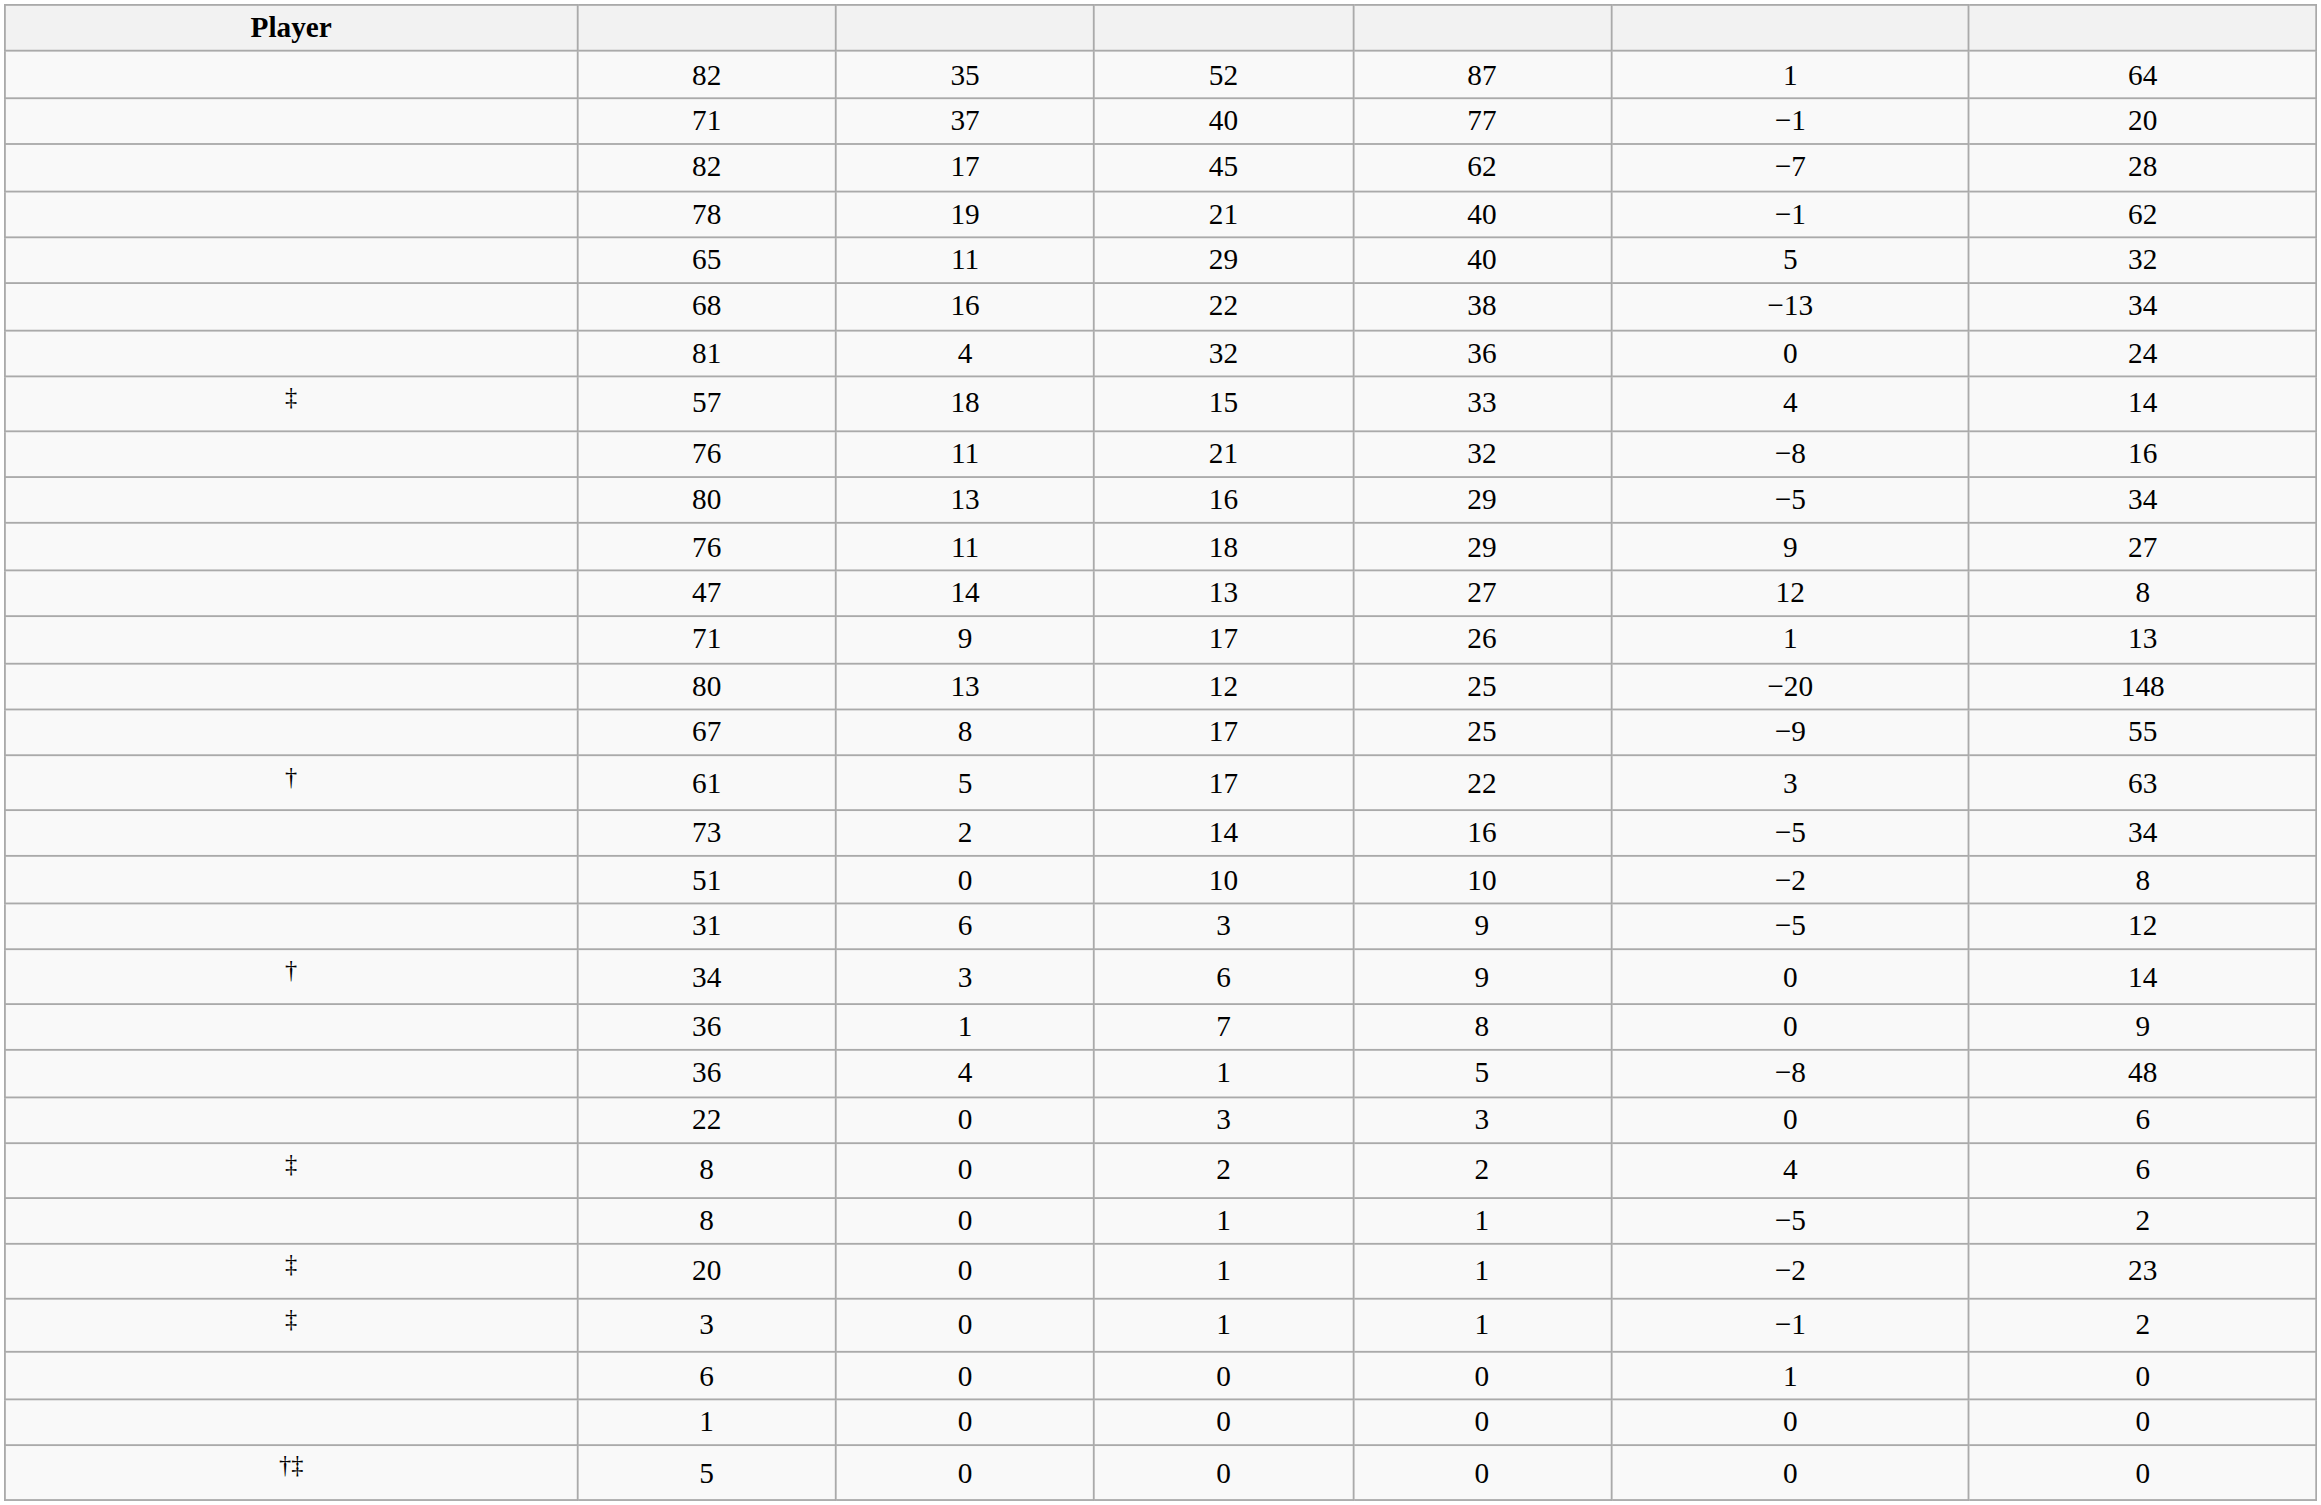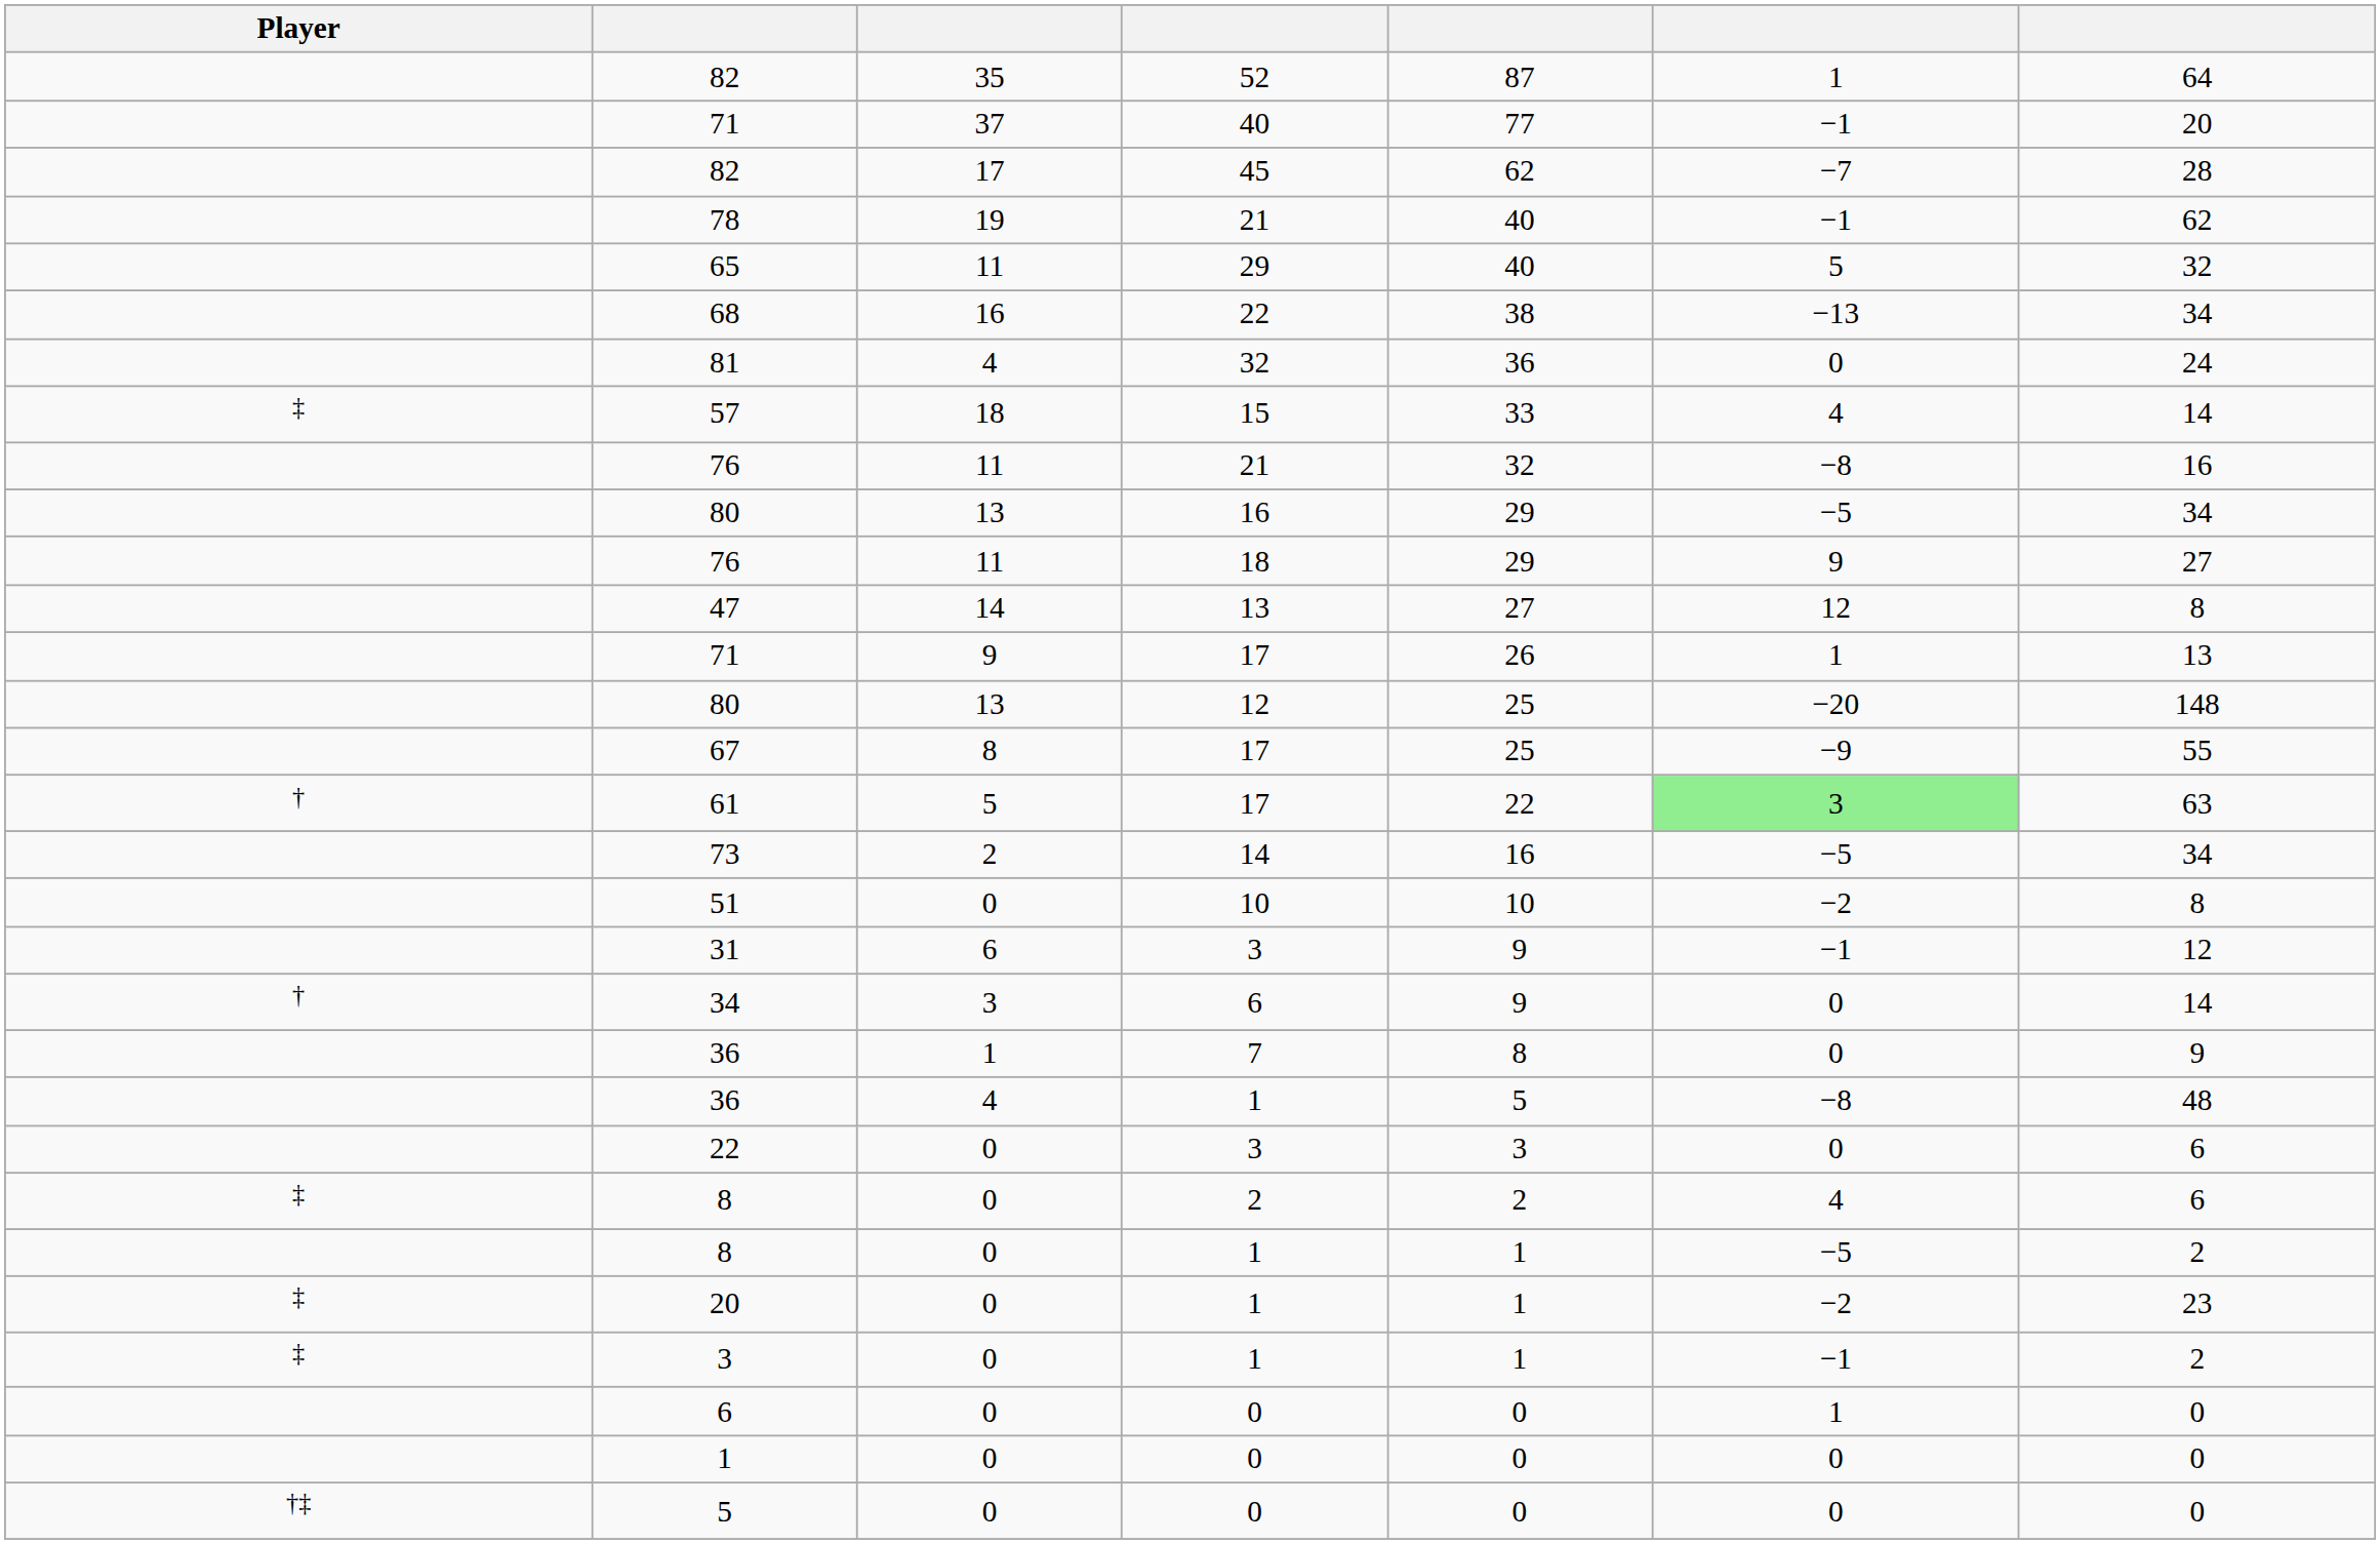 <table class="wikitable sortable" style="width:100%; text-align:center;">
 <tr>
 <th>Player</th>
 <th></th>
 <th></th>
 <th></th>
 <th></th>
 <th data-sort-type="number"></th>
 <th></th>
 </tr>
 <tr>
 <td></td>
 <td>82</td>
 <td>35</td>
 <td>52</td>
 <td>87</td>
 <td>1</td>
 <td>64</td>
 </tr>
 <tr>
 <td></td>
 <td>71</td>
 <td>37</td>
 <td>40</td>
 <td>77</td>
 <td>−1</td>
 <td>20</td>
 </tr>
 <tr>
 <td></td>
 <td>82</td>
 <td>17</td>
 <td>45</td>
 <td>62</td>
 <td>−7</td>
 <td>28</td>
 </tr>
 <tr>
 <td></td>
 <td>78</td>
 <td>19</td>
 <td>21</td>
 <td>40</td>
 <td>−1</td>
 <td>62</td>
 </tr>
 <tr>
 <td></td>
 <td>65</td>
 <td>11</td>
 <td>29</td>
 <td>40</td>
 <td>5</td>
 <td>32</td>
 </tr>
 <tr>
 <td></td>
 <td>68</td>
 <td>16</td>
 <td>22</td>
 <td>38</td>
 <td>−13</td>
 <td>34</td>
 </tr>
 <tr>
 <td></td>
 <td>81</td>
 <td>4</td>
 <td>32</td>
 <td>36</td>
 <td>0</td>
 <td>24</td>
 </tr>
 <tr>
 <td><sup>‡</sup></td>
 <td>57</td>
 <td>18</td>
 <td>15</td>
 <td>33</td>
 <td>4</td>
 <td>14</td>
 </tr>
 <tr>
 <td></td>
 <td>76</td>
 <td>11</td>
 <td>21</td>
 <td>32</td>
 <td>−8</td>
 <td>16</td>
 </tr>
 <tr>
 <td></td>
 <td>80</td>
 <td>13</td>
 <td>16</td>
 <td>29</td>
 <td>−5</td>
 <td>34</td>
 </tr>
 <tr>
 <td></td>
 <td>76</td>
 <td>11</td>
 <td>18</td>
 <td>29</td>
 <td>9</td>
 <td>27</td>
 </tr>
 <tr>
 <td></td>
 <td>47</td>
 <td>14</td>
 <td>13</td>
 <td>27</td>
 <td>12</td>
 <td>8</td>
 </tr>
 <tr>
 <td></td>
 <td>71</td>
 <td>9</td>
 <td>17</td>
 <td>26</td>
 <td>1</td>
 <td>13</td>
 </tr>
 <tr>
 <td></td>
 <td>80</td>
 <td>13</td>
 <td>12</td>
 <td>25</td>
 <td>−20</td>
 <td>148</td>
 </tr>
 <tr>
 <td></td>
 <td>67</td>
 <td>8</td>
 <td>17</td>
 <td>25</td>
 <td>−9</td>
 <td>55</td>
 </tr>
 <tr>
 <td><sup>†</sup></td>
 <td>61</td>
 <td>5</td>
 <td>17</td>
 <td>22</td>
-<td>3</td>
+<td style="background: lightgreen;">3</td>
 <td>63</td>
 </tr>
 <tr>
 <td></td>
 <td>73</td>
 <td>2</td>
 <td>14</td>
 <td>16</td>
 <td>−5</td>
 <td>34</td>
 </tr>
 <tr>
 <td></td>
 <td>51</td>
 <td>0</td>
 <td>10</td>
 <td>10</td>
 <td>−2</td>
 <td>8</td>
 </tr>
 <tr>
 <td></td>
 <td>31</td>
 <td>6</td>
 <td>3</td>
 <td>9</td>
-<td>−5</td>
+<td>−1</td>
 <td>12</td>
 </tr>
 <tr>
 <td><sup>†</sup></td>
 <td>34</td>
 <td>3</td>
 <td>6</td>
 <td>9</td>
 <td>0</td>
 <td>14</td>
 </tr>
 <tr>
 <td></td>
 <td>36</td>
 <td>1</td>
 <td>7</td>
 <td>8</td>
 <td>0</td>
 <td>9</td>
 </tr>
 <tr>
 <td></td>
 <td>36</td>
 <td>4</td>
 <td>1</td>
 <td>5</td>
 <td>−8</td>
 <td>48</td>
 </tr>
 <tr>
 <td></td>
 <td>22</td>
 <td>0</td>
 <td>3</td>
 <td>3</td>
 <td>0</td>
 <td>6</td>
 </tr>
 <tr>
 <td><sup>‡</sup></td>
 <td>8</td>
 <td>0</td>
 <td>2</td>
 <td>2</td>
 <td>4</td>
 <td>6</td>
 </tr>
 <tr>
 <td></td>
 <td>8</td>
 <td>0</td>
 <td>1</td>
 <td>1</td>
 <td>−5</td>
 <td>2</td>
 </tr>
 <tr>
 <td><sup>‡</sup></td>
 <td>20</td>
 <td>0</td>
 <td>1</td>
 <td>1</td>
 <td>−2</td>
 <td>23</td>
 </tr>
 <tr>
 <td><sup>‡</sup></td>
 <td>3</td>
 <td>0</td>
 <td>1</td>
 <td>1</td>
 <td>−1</td>
 <td>2</td>
 </tr>
 <tr>
 <td></td>
 <td>6</td>
 <td>0</td>
 <td>0</td>
 <td>0</td>
 <td>1</td>
 <td>0</td>
 </tr>
 <tr>
 <td></td>
 <td>1</td>
 <td>0</td>
 <td>0</td>
 <td>0</td>
 <td>0</td>
 <td>0</td>
 </tr>
 <tr>
 <td><sup>†‡</sup></td>
 <td>5</td>
 <td>0</td>
 <td>0</td>
 <td>0</td>
 <td>0</td>
 <td>0</td>
 </tr>
 </table>
